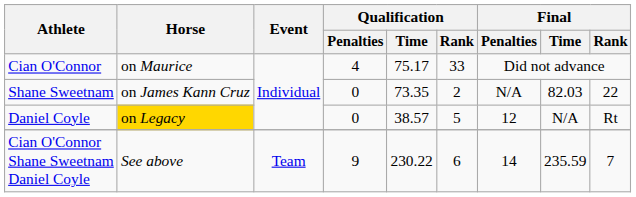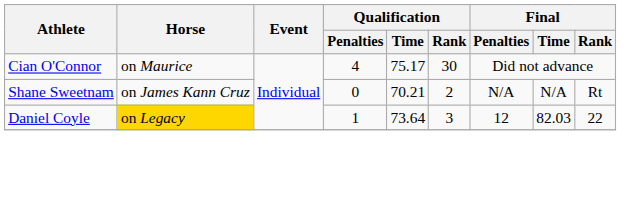 <table class="wikitable" style="font-size:90%">
 <tr>
 <th rowspan="2">Athlete</th>
 <th rowspan="2">Horse</th>
 <th rowspan="2">Event</th>
 <th colspan="3">Qualification</th>
 <th colspan="3">Final</th>
 </tr>
 <tr style="font-size:95%">
 <th>Penalties</th>
 <th>Time</th>
 <th>Rank</th>
 <th>Penalties</th>
 <th>Time</th>
 <th>Rank</th>
 </tr>
 <tr align=center>
 <td align=left><a href='#'>Cian O'Connor</a></td>
 <td align=left>on <em>Maurice</em></td>
 <td rowspan="3" align="left"><a href='#'>Individual</a></td>
 <td>4</td>
 <td>75.17</td>
-<td>33</td>
+<td>30</td>
 <td colspan=3>Did not advance</td>
 </tr>
 <tr align=center>
 <td align=left><a href='#'>Shane Sweetnam</a></td>
 <td align=left>on <em>James Kann Cruz</em></td>
 <td>0</td>
-<td>73.35</td>
+<td>70.21</td>
 <td>2</td>
 <td>N/A</td>
-<td>82.03</td>
-<td>22</td>
+<td>N/A</td>
+<td>Rt</td>
 </tr>
 <tr align=center>
 <td align=left><a href='#'>Daniel Coyle</a></td>
 <td align=left style="background: gold;">on <em>Legacy</em></td>
-<td>0</td>
-<td>38.57</td>
-<td>5</td>
+<td>1</td>
+<td>73.64</td>
+<td>3</td>
 <td>12</td>
-<td>N/A</td>
-<td>Rt</td>
+<td>82.03</td>
+<td>22</td>
 </tr>
 <tr>
 </tr>
-<tr align="center">
-<td align="left"><a href='#'>Cian O'Connor</a><br><a href='#'>Shane Sweetnam</a><br><a href='#'>Daniel Coyle</a></td>
-<td align="left"><em>See above</em></td>
-<td><a href='#'>Team</a></td>
-<td>9</td>
-<td>230.22</td>
-<td>6</td>
-<td>14</td>
-<td>235.59</td>
-<td>7</td>
-</tr>
 </table>
